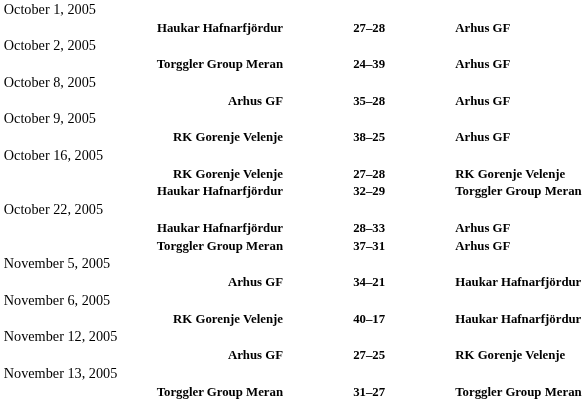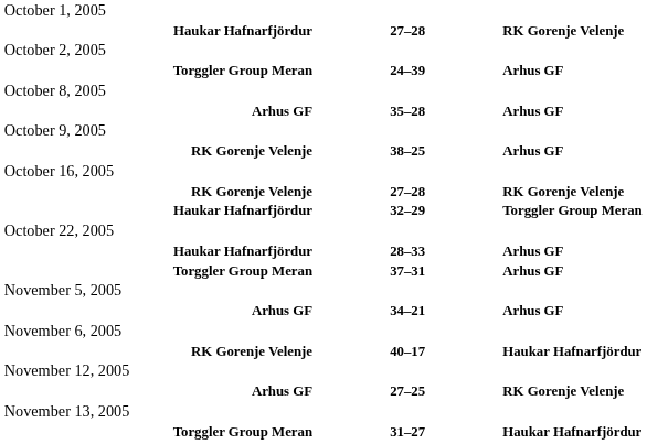 <table width=100% cellspacing=1>
 <tr>
 <th width=20%></th>
 <th width=12%></th>
 <th width=20%></th>
 <th></th>
 </tr>
 <tr>
 <td>October 1, 2005</td>
 </tr>
 <tr style=font-size:90%>
 <td align=right><strong>Haukar Hafnarfjördur</strong></td>
 <td align=center><strong>27–28</strong></td>
-<td><strong>Arhus GF</strong></td>
+<td><strong>RK Gorenje Velenje</strong></td>
 </tr>
 <tr>
 <td>October 2, 2005</td>
 </tr>
 <tr style=font-size:90%>
 <td align=right><strong>Torggler Group Meran</strong></td>
 <td align=center><strong>24–39</strong></td>
 <td><strong>Arhus GF</strong></td>
 </tr>
 <tr>
 <td>October 8, 2005</td>
 </tr>
 <tr style=font-size:90%>
 <td align=right><strong>Arhus GF</strong></td>
 <td align=center><strong>35–28</strong></td>
 <td><strong>Arhus GF</strong></td>
 </tr>
 <tr>
 <td>October 9, 2005</td>
 </tr>
 <tr style=font-size:90%>
 <td align=right><strong>RK Gorenje Velenje</strong></td>
 <td align=center><strong>38–25</strong></td>
 <td><strong>Arhus GF</strong></td>
 </tr>
 <tr>
 <td>October 16, 2005</td>
 </tr>
 <tr style=font-size:90%>
 <td align=right><strong>RK Gorenje Velenje</strong></td>
 <td align=center><strong>27–28</strong></td>
 <td><strong>RK Gorenje Velenje</strong></td>
 </tr>
 <tr style=font-size:90%>
 <td align=right><strong>Haukar Hafnarfjördur</strong></td>
 <td align=center><strong>32–29</strong></td>
 <td><strong>Torggler Group Meran</strong></td>
 </tr>
 <tr>
 <td>October 22, 2005</td>
 </tr>
 <tr style=font-size:90%>
 <td align=right><strong>Haukar Hafnarfjördur</strong></td>
 <td align=center><strong>28–33</strong></td>
 <td><strong>Arhus GF</strong></td>
 </tr>
 <tr style=font-size:90%>
 <td align=right><strong>Torggler Group Meran</strong></td>
 <td align=center><strong>37–31</strong></td>
 <td><strong>Arhus GF</strong></td>
 </tr>
 <tr>
 <td>November 5, 2005</td>
 </tr>
 <tr style=font-size:90%>
 <td align=right><strong>Arhus GF</strong></td>
 <td align=center><strong>34–21</strong></td>
-<td><strong>Haukar Hafnarfjördur</strong></td>
+<td><strong>Arhus GF</strong></td>
 </tr>
 <tr>
 <td>November 6, 2005</td>
 </tr>
 <tr style=font-size:90%>
 <td align=right><strong>RK Gorenje Velenje</strong></td>
 <td align=center><strong>40–17</strong></td>
 <td><strong>Haukar Hafnarfjördur</strong></td>
 </tr>
 <tr>
 <td>November 12, 2005</td>
 </tr>
 <tr style=font-size:90%>
 <td align=right><strong>Arhus GF</strong></td>
 <td align=center><strong>27–25</strong></td>
 <td><strong>RK Gorenje Velenje</strong></td>
 </tr>
 <tr>
 <td>November 13, 2005</td>
 </tr>
 <tr style=font-size:90%>
 <td align=right><strong>Torggler Group Meran</strong></td>
 <td align=center><strong>31–27</strong></td>
-<td><strong>Torggler Group Meran</strong></td>
+<td><strong>Haukar Hafnarfjördur</strong></td>
 </tr>
 </table>
